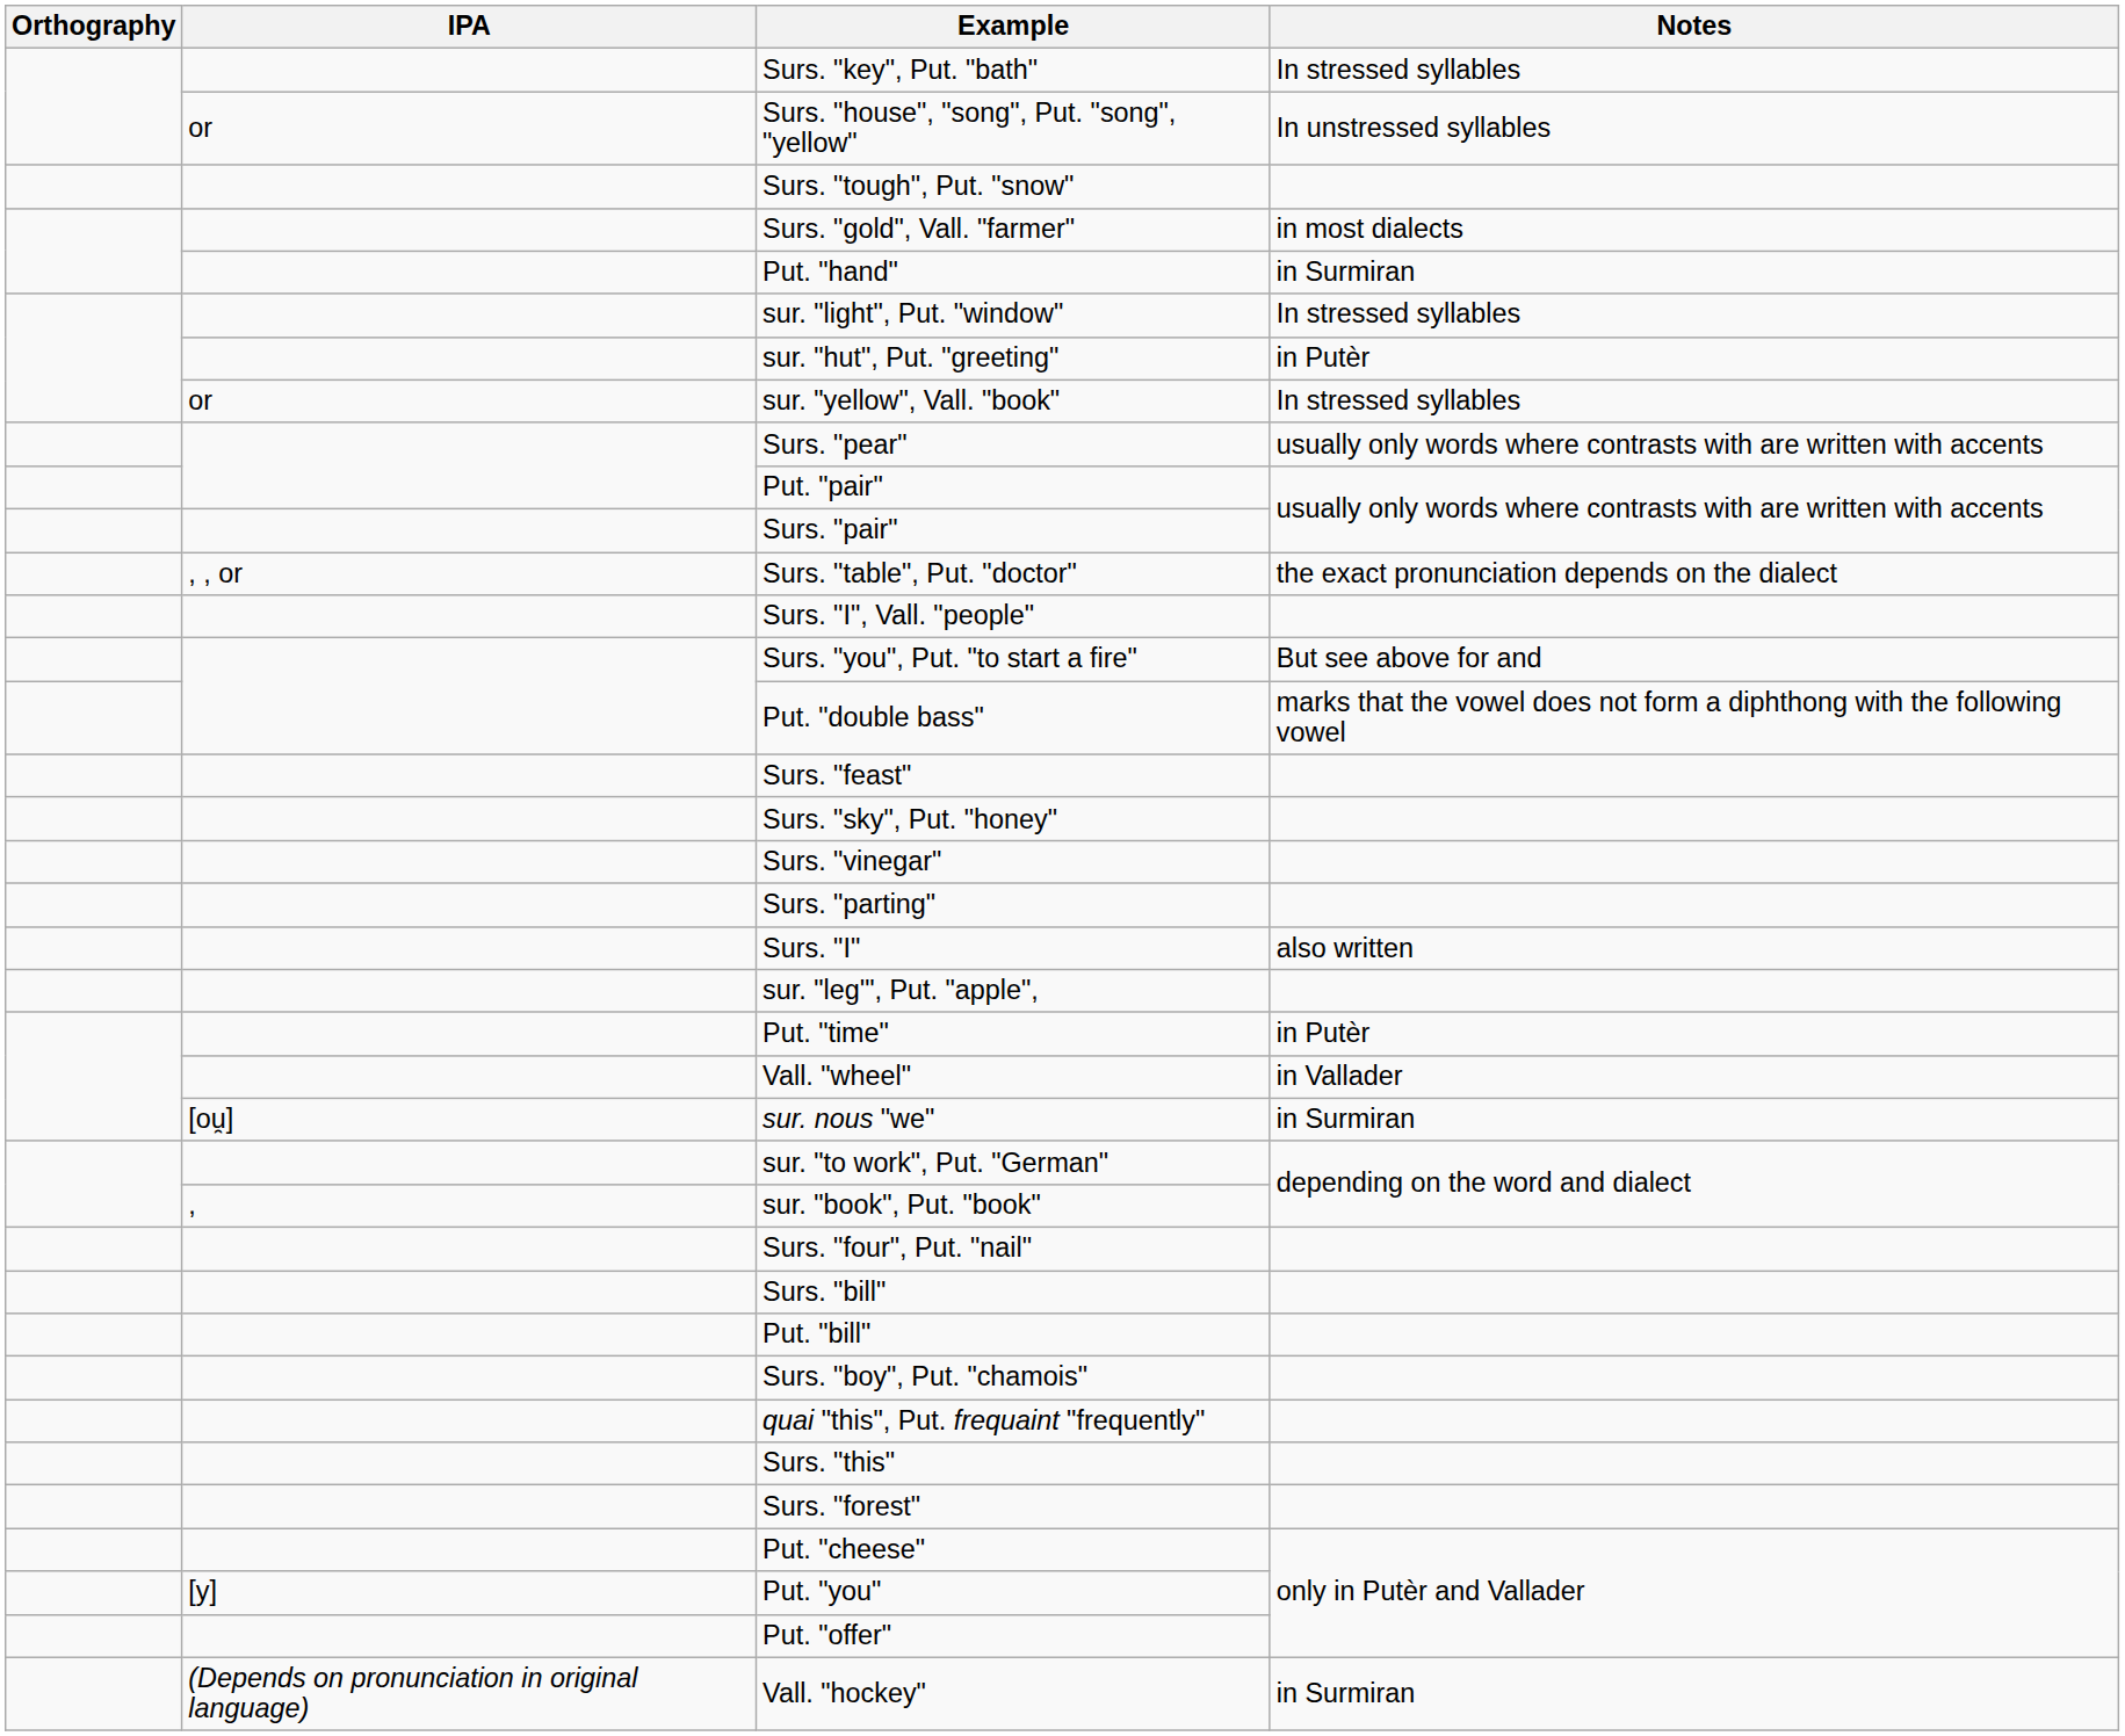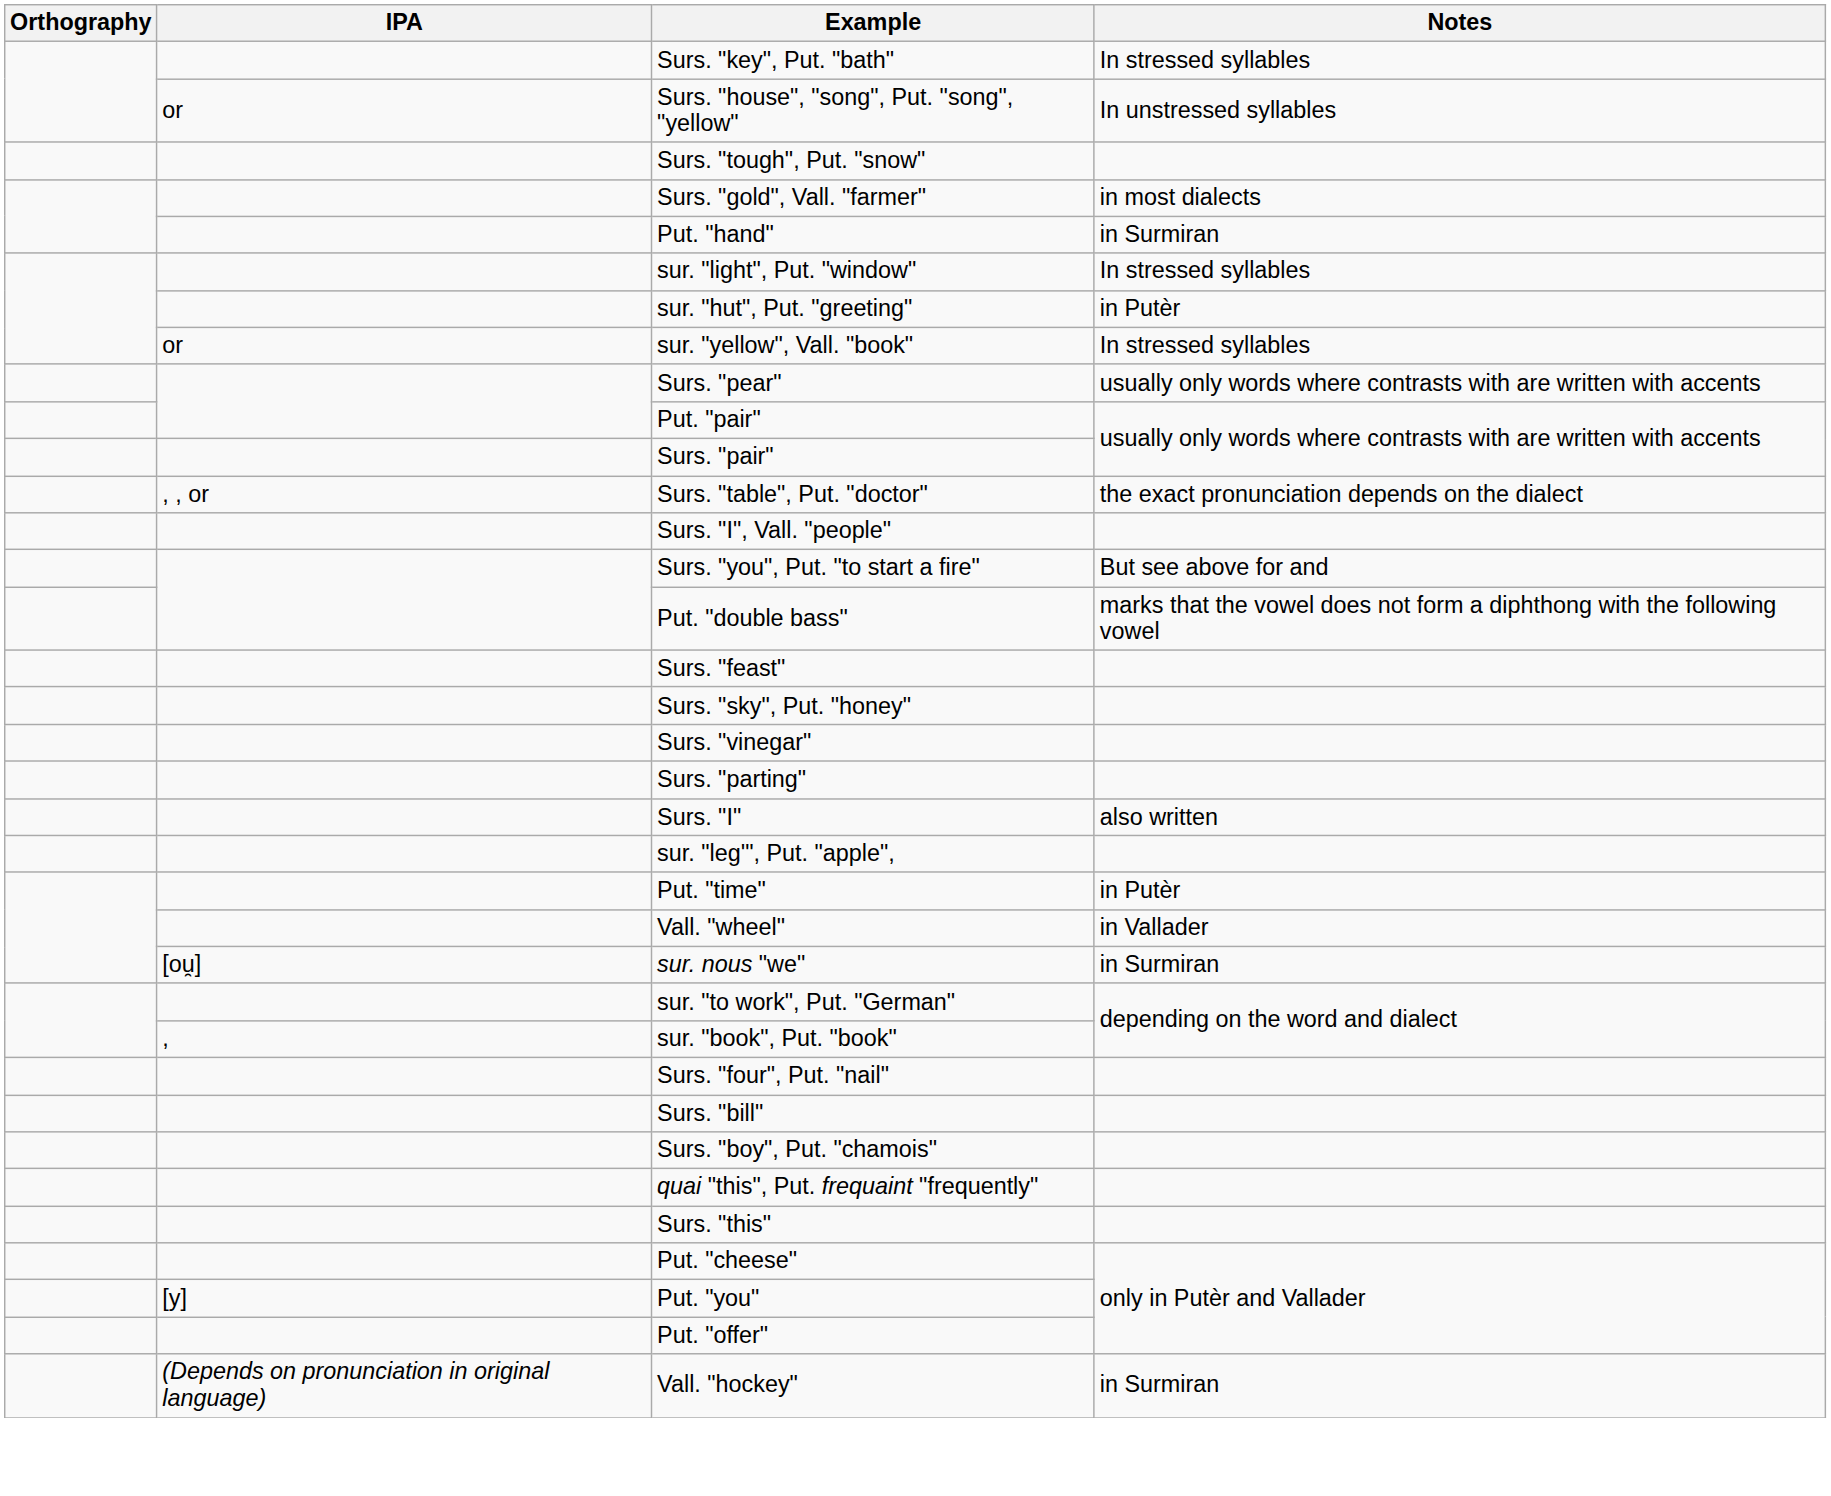 <table class=wikitable>
 <tr>
 <th>Orthography</th>
 <th>IPA</th>
 <th>Example</th>
 <th>Notes</th>
 </tr>
 <tr>
 <td rowspan=2></td>
 <td></td>
 <td>Surs.  "key", Put.  "bath"</td>
 <td>In stressed syllables</td>
 </tr>
 <tr>
 <td> or </td>
 <td>Surs.  "house",  "song", Put.  "song",  "yellow"</td>
 <td>In unstressed syllables</td>
 </tr>
 <tr>
 <td></td>
 <td></td>
 <td>Surs.  "tough", Put.  "snow"</td>
 <td></td>
 </tr>
 <tr>
 <td rowspan=2></td>
 <td></td>
 <td>Surs.  "gold", Vall.  "farmer"</td>
 <td>in most dialects</td>
 </tr>
 <tr>
 <td></td>
 <td>Put.  "hand"</td>
 <td>in Surmiran</td>
 </tr>
 <tr>
 <td rowspan=3></td>
 <td></td>
 <td>sur.  "light", Put.  "window"</td>
 <td>In stressed syllables</td>
 </tr>
 <tr>
 <td></td>
 <td>sur.  "hut", Put.  "greeting"</td>
 <td>in Putèr</td>
 </tr>
 <tr>
 <td> or </td>
 <td>sur.  "yellow", Vall.  "book"</td>
 <td>In stressed syllables</td>
 </tr>
 <tr>
 <td></td>
 <td rowspan="2"></td>
 <td>Surs.  "pear"</td>
 <td>usually only words where  contrasts with  are written with accents</td>
 </tr>
 <tr>
 <td></td>
 <td>Put.  "pair"</td>
 <td rowspan="2">usually only words where  contrasts with  are written with accents</td>
 </tr>
 <tr>
 <td></td>
 <td></td>
 <td>Surs.  "pair"</td>
 </tr>
 <tr>
 <td></td>
 <td>, , or </td>
 <td>Surs.  "table", Put.  "doctor"</td>
 <td>the exact pronunciation depends on the dialect</td>
 </tr>
 <tr>
 <td></td>
 <td></td>
 <td>Surs.  "I", Vall.  "people"</td>
 <td></td>
 </tr>
 <tr>
 <td></td>
 <td rowspan="2"></td>
 <td>Surs.  "you", Put.  "to start a fire"</td>
 <td>But see above for  and </td>
 </tr>
 <tr>
 <td></td>
 <td>Put.  "double bass"</td>
 <td>marks that the vowel does not form a diphthong with the following vowel</td>
 </tr>
 <tr>
 <td></td>
 <td></td>
 <td>Surs.  "feast"</td>
 <td></td>
 </tr>
 <tr>
 <td></td>
 <td></td>
 <td>Surs.  "sky", Put.  "honey"</td>
 <td></td>
 </tr>
 <tr>
 <td></td>
 <td></td>
 <td>Surs.  "vinegar"</td>
 <td></td>
 </tr>
 <tr>
 <td></td>
 <td></td>
 <td>Surs.  "parting"</td>
 <td></td>
 </tr>
 <tr>
 <td></td>
 <td></td>
 <td>Surs.  "I"</td>
 <td>also written </td>
 </tr>
 <tr>
 <td></td>
 <td></td>
 <td>sur.  "leg'", Put.  "apple",</td>
 <td></td>
 </tr>
 <tr>
 <td rowspan=3></td>
 <td></td>
 <td>Put.  "time"</td>
 <td>in Putèr</td>
 </tr>
 <tr>
 <td></td>
 <td>Vall.  "wheel"</td>
 <td>in Vallader</td>
 </tr>
 <tr>
 <td>[ou̯]</td>
 <td><em>sur. nous</em> "we"</td>
 <td>in Surmiran</td>
 </tr>
 <tr>
 <td rowspan="2"></td>
 <td></td>
 <td>sur.  "to work", Put.  "German"</td>
 <td rowspan="2">depending on the word and dialect</td>
 </tr>
 <tr>
 <td>, </td>
 <td>sur.  "book", Put.  "book"</td>
 </tr>
 <tr>
 <td></td>
 <td></td>
 <td>Surs.  "four", Put.  "nail"</td>
 <td></td>
 </tr>
 <tr>
 <td></td>
 <td></td>
 <td>Surs.  "bill"</td>
 <td></td>
 </tr>
 <tr>
 <td></td>
 <td></td>
-<td>Put.  "bill"</td>
-<td></td>
-</tr>
-<tr>
-<td></td>
-<td></td>
 <td>Surs.  "boy", Put.  "chamois"</td>
 <td></td>
 </tr>
 <tr>
 <td></td>
 <td></td>
 <td><em>quai</em> "this", Put. <em>frequaint</em> "frequently"</td>
 <td></td>
 </tr>
 <tr>
 <td></td>
 <td></td>
 <td>Surs.  "this"</td>
-<td></td>
-</tr>
-<tr>
-<td></td>
-<td></td>
-<td>Surs.  "forest"</td>
 <td></td>
 </tr>
 <tr>
 <td></td>
 <td></td>
 <td>Put.  "cheese"</td>
 <td rowspan="3">only in Putèr and Vallader</td>
 </tr>
 <tr>
 <td></td>
 <td>[y]</td>
 <td>Put.  "you"</td>
 </tr>
 <tr>
 <td></td>
 <td></td>
 <td>Put.  "offer"</td>
 </tr>
 <tr>
 <td></td>
 <td><em>(Depends on pronunciation in original language)</em></td>
 <td>Vall.  "hockey"</td>
 <td>in Surmiran</td>
 </tr>
 </table>
